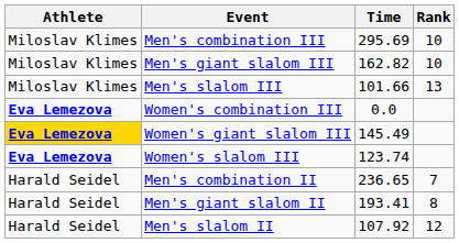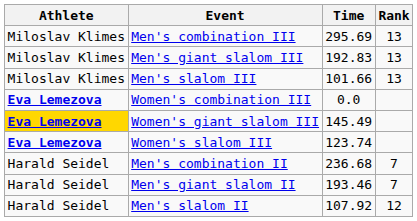 <table class="wikitable">
 <tr>
 <th>Athlete</th>
 <th>Event</th>
 <th>Time</th>
 <th>Rank</th>
 </tr>
 <tr>
 <td>Miloslav Klimes</td>
 <td><a href='#'>Men's combination III</a></td>
 <td align="center">295.69</td>
-<td align="center">10</td>
+<td align="center">13</td>
 </tr>
 <tr>
 <td>Miloslav Klimes</td>
 <td><a href='#'>Men's giant slalom III</a></td>
-<td align="center">162.82</td>
-<td align="center">10</td>
+<td align="center">192.83</td>
+<td align="center">13</td>
 </tr>
 <tr>
 <td>Miloslav Klimes</td>
 <td><a href='#'>Men's slalom III</a></td>
 <td align="center">101.66</td>
 <td align="center">13</td>
 </tr>
 <tr>
 <td><strong><a href='#'>Eva Lemezova</a></strong></td>
 <td><a href='#'>Women's combination III</a></td>
 <td align="center">0.0</td>
 <td align="center"></td>
 </tr>
 <tr>
 <td style="background: gold;"><strong><a href='#'>Eva Lemezova</a></strong></td>
 <td><a href='#'>Women's giant slalom III</a></td>
 <td align="center">145.49</td>
 <td align="center"></td>
 </tr>
 <tr>
 <td><strong><a href='#'>Eva Lemezova</a></strong></td>
 <td><a href='#'>Women's slalom III</a></td>
 <td align="center">123.74</td>
 <td align="center"></td>
 </tr>
 <tr>
 <td>Harald Seidel</td>
 <td><a href='#'>Men's combination II</a></td>
-<td align="center">236.65</td>
+<td align="center">236.68</td>
 <td align="center">7</td>
 </tr>
 <tr>
 <td>Harald Seidel</td>
 <td><a href='#'>Men's giant slalom II</a></td>
-<td align="center">193.41</td>
-<td align="center">8</td>
+<td align="center">193.46</td>
+<td align="center">7</td>
 </tr>
 <tr>
 <td>Harald Seidel</td>
 <td><a href='#'>Men's slalom II</a></td>
 <td align="center">107.92</td>
 <td align="center">12</td>
 </tr>
 </table>
